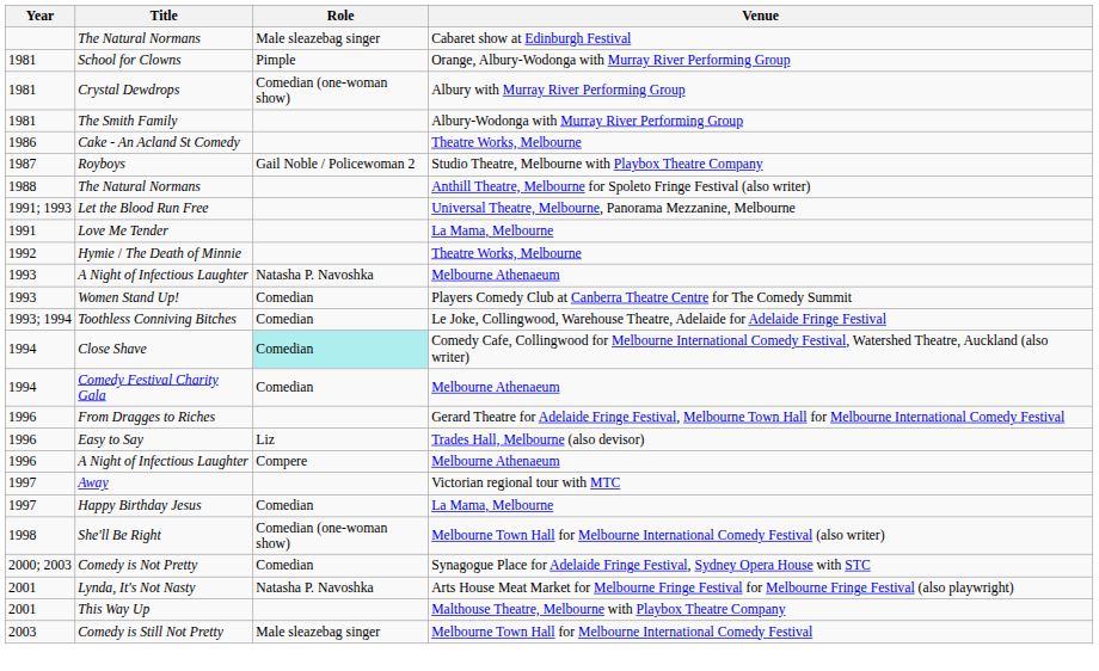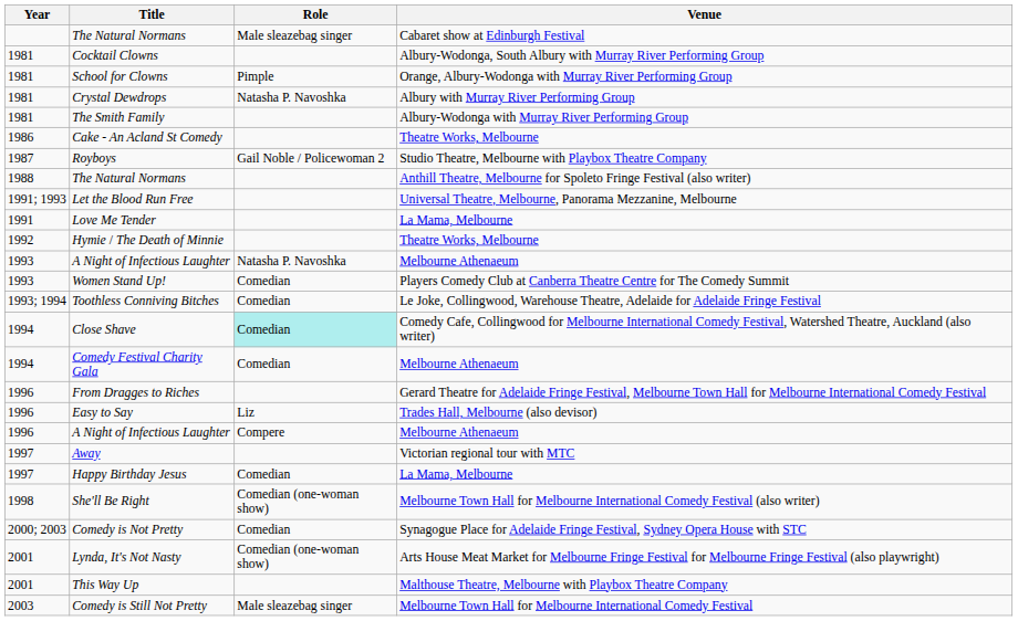 <table class=wikitable>
 <tr>
 <th>Year</th>
 <th>Title</th>
 <th>Role</th>
 <th>Venue</th>
 </tr>
 <tr>
 <td></td>
 <td><em>The Natural Normans</em></td>
 <td>Male sleazebag singer</td>
 <td>Cabaret show at <a href='#'>Edinburgh Festival</a></td>
 </tr>
 <tr>
 <td>1981</td>
+<td><em>Cocktail Clowns</em></td>
+<td></td>
+<td>Albury-Wodonga, South Albury with <a href='#'>Murray River Performing Group</a></td>
+</tr>
+<tr>
+<td>1981</td>
 <td><em>School for Clowns</em></td>
 <td>Pimple</td>
 <td>Orange, Albury-Wodonga with <a href='#'>Murray River Performing Group</a></td>
 </tr>
 <tr>
 <td>1981</td>
 <td><em>Crystal Dewdrops</em></td>
-<td>Comedian (one-woman show)</td>
+<td>Natasha P. Navoshka</td>
 <td>Albury with <a href='#'>Murray River Performing Group</a></td>
 </tr>
 <tr>
 <td>1981</td>
 <td><em>The Smith Family</em></td>
 <td></td>
 <td>Albury-Wodonga with <a href='#'>Murray River Performing Group</a></td>
 </tr>
 <tr>
 <td>1986</td>
 <td><em>Cake - An Acland St Comedy</em></td>
 <td></td>
 <td><a href='#'>Theatre Works, Melbourne</a></td>
 </tr>
 <tr>
 <td>1987</td>
 <td><em>Royboys</em></td>
 <td>Gail Noble / Policewoman 2</td>
 <td>Studio Theatre, Melbourne with <a href='#'>Playbox Theatre Company</a></td>
 </tr>
 <tr>
 <td>1988</td>
 <td><em>The Natural Normans</em></td>
 <td></td>
 <td><a href='#'>Anthill Theatre, Melbourne</a> for Spoleto Fringe Festival (also writer)</td>
 </tr>
 <tr>
 <td>1991; 1993</td>
 <td><em>Let the Blood Run Free</em></td>
 <td></td>
 <td><a href='#'>Universal Theatre, Melbourne</a>, Panorama Mezzanine, Melbourne</td>
 </tr>
 <tr>
 <td>1991</td>
 <td><em>Love Me Tender</em></td>
 <td></td>
 <td><a href='#'>La Mama, Melbourne</a></td>
 </tr>
 <tr>
 <td>1992</td>
 <td><em>Hymie</em> / <em>The Death of Minnie</em></td>
 <td></td>
 <td><a href='#'>Theatre Works, Melbourne</a></td>
 </tr>
 <tr>
 <td>1993</td>
 <td><em>A Night of Infectious Laughter</em></td>
 <td>Natasha P. Navoshka</td>
 <td><a href='#'>Melbourne Athenaeum</a></td>
 </tr>
 <tr>
 <td>1993</td>
 <td><em>Women Stand Up!</em></td>
 <td>Comedian</td>
 <td>Players Comedy Club at <a href='#'>Canberra Theatre Centre</a> for The Comedy Summit</td>
 </tr>
 <tr>
 <td>1993; 1994</td>
 <td><em>Toothless Conniving Bitches</em></td>
 <td>Comedian</td>
 <td>Le Joke, Collingwood, Warehouse Theatre, Adelaide for <a href='#'>Adelaide Fringe Festival</a></td>
 </tr>
 <tr>
 <td>1994</td>
 <td><em>Close Shave</em></td>
 <td style="background: paleturquoise;">Comedian</td>
 <td>Comedy Cafe, Collingwood for <a href='#'>Melbourne International Comedy Festival</a>, Watershed Theatre, Auckland (also writer)</td>
 </tr>
 <tr>
 <td>1994</td>
 <td><em><a href='#'>Comedy Festival Charity Gala</a></em></td>
 <td>Comedian</td>
 <td><a href='#'>Melbourne Athenaeum</a></td>
 </tr>
 <tr>
 <td>1996</td>
 <td><em>From Dragges to Riches</em></td>
 <td></td>
 <td>Gerard Theatre for <a href='#'>Adelaide Fringe Festival</a>, <a href='#'>Melbourne Town Hall</a> for <a href='#'>Melbourne International Comedy Festival</a></td>
 </tr>
 <tr>
 <td>1996</td>
 <td><em>Easy to Say</em></td>
 <td>Liz</td>
 <td><a href='#'>Trades Hall, Melbourne</a> (also devisor)</td>
 </tr>
 <tr>
 <td>1996</td>
 <td><em>A Night of Infectious Laughter</em></td>
 <td>Compere</td>
 <td><a href='#'>Melbourne Athenaeum</a></td>
 </tr>
 <tr>
 <td>1997</td>
 <td><em><a href='#'>Away</a></em></td>
 <td></td>
 <td>Victorian regional tour with <a href='#'>MTC</a></td>
 </tr>
 <tr>
 <td>1997</td>
 <td><em>Happy Birthday Jesus</em></td>
 <td>Comedian</td>
 <td><a href='#'>La Mama, Melbourne</a></td>
 </tr>
 <tr>
 <td>1998</td>
 <td><em>She'll Be Right</em></td>
 <td>Comedian (one-woman show)</td>
 <td><a href='#'>Melbourne Town Hall</a> for <a href='#'>Melbourne International Comedy Festival</a> (also writer)</td>
 </tr>
 <tr>
 <td>2000; 2003</td>
 <td><em>Comedy is Not Pretty</em></td>
 <td>Comedian</td>
 <td>Synagogue Place for <a href='#'>Adelaide Fringe Festival</a>, <a href='#'>Sydney Opera House</a> with <a href='#'>STC</a></td>
 </tr>
 <tr>
 <td>2001</td>
 <td><em>Lynda, It's Not Nasty</em></td>
-<td>Natasha P. Navoshka</td>
+<td>Comedian (one-woman show)</td>
 <td>Arts House Meat Market for <a href='#'>Melbourne Fringe Festival</a> for <a href='#'>Melbourne Fringe Festival</a> (also playwright)</td>
 </tr>
 <tr>
 <td>2001</td>
 <td><em>This Way Up</em></td>
 <td></td>
 <td><a href='#'>Malthouse Theatre, Melbourne</a> with <a href='#'>Playbox Theatre Company</a></td>
 </tr>
 <tr>
 <td>2003</td>
 <td><em>Comedy is Still Not Pretty</em></td>
 <td>Male sleazebag singer</td>
 <td><a href='#'>Melbourne Town Hall</a> for <a href='#'>Melbourne International Comedy Festival</a></td>
 </tr>
 </table>
